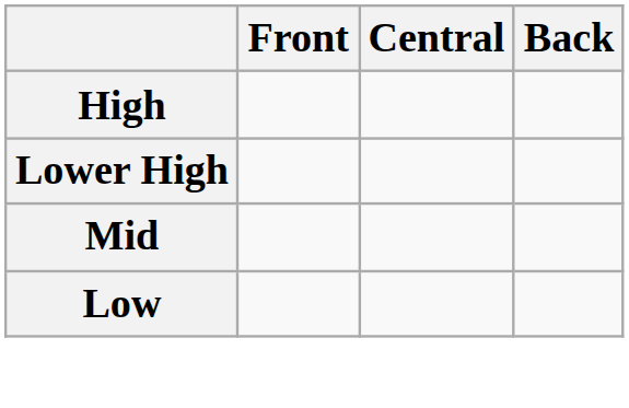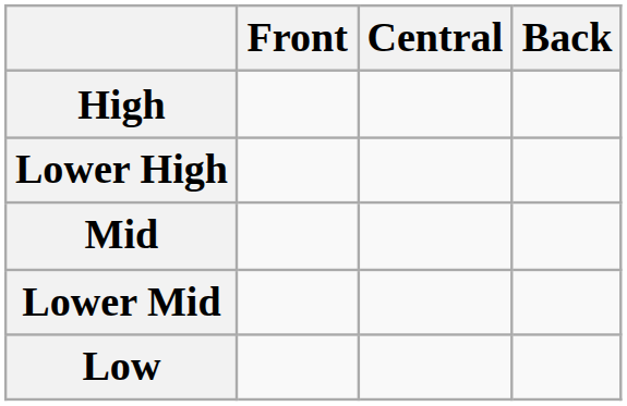 <table class="wikitable" style="text-align:center">
 <tr>
 <th></th>
 <th>Front</th>
 <th>Central</th>
 <th>Back</th>
 </tr>
 <tr>
 <th>High</th>
 <td></td>
 <td></td>
 <td></td>
 </tr>
 <tr>
 <th>Lower High</th>
 <td></td>
 <td></td>
 <td></td>
 </tr>
 <tr>
 <th>Mid</th>
 <td> </td>
 <td></td>
 <td></td>
 </tr>
 <tr>
+<th>Lower Mid</th>
+<td></td>
+<td></td>
+<td></td>
+</tr>
+<tr>
 <th>Low</th>
 <td></td>
 <td></td>
 <td></td>
 </tr>
 </table>
